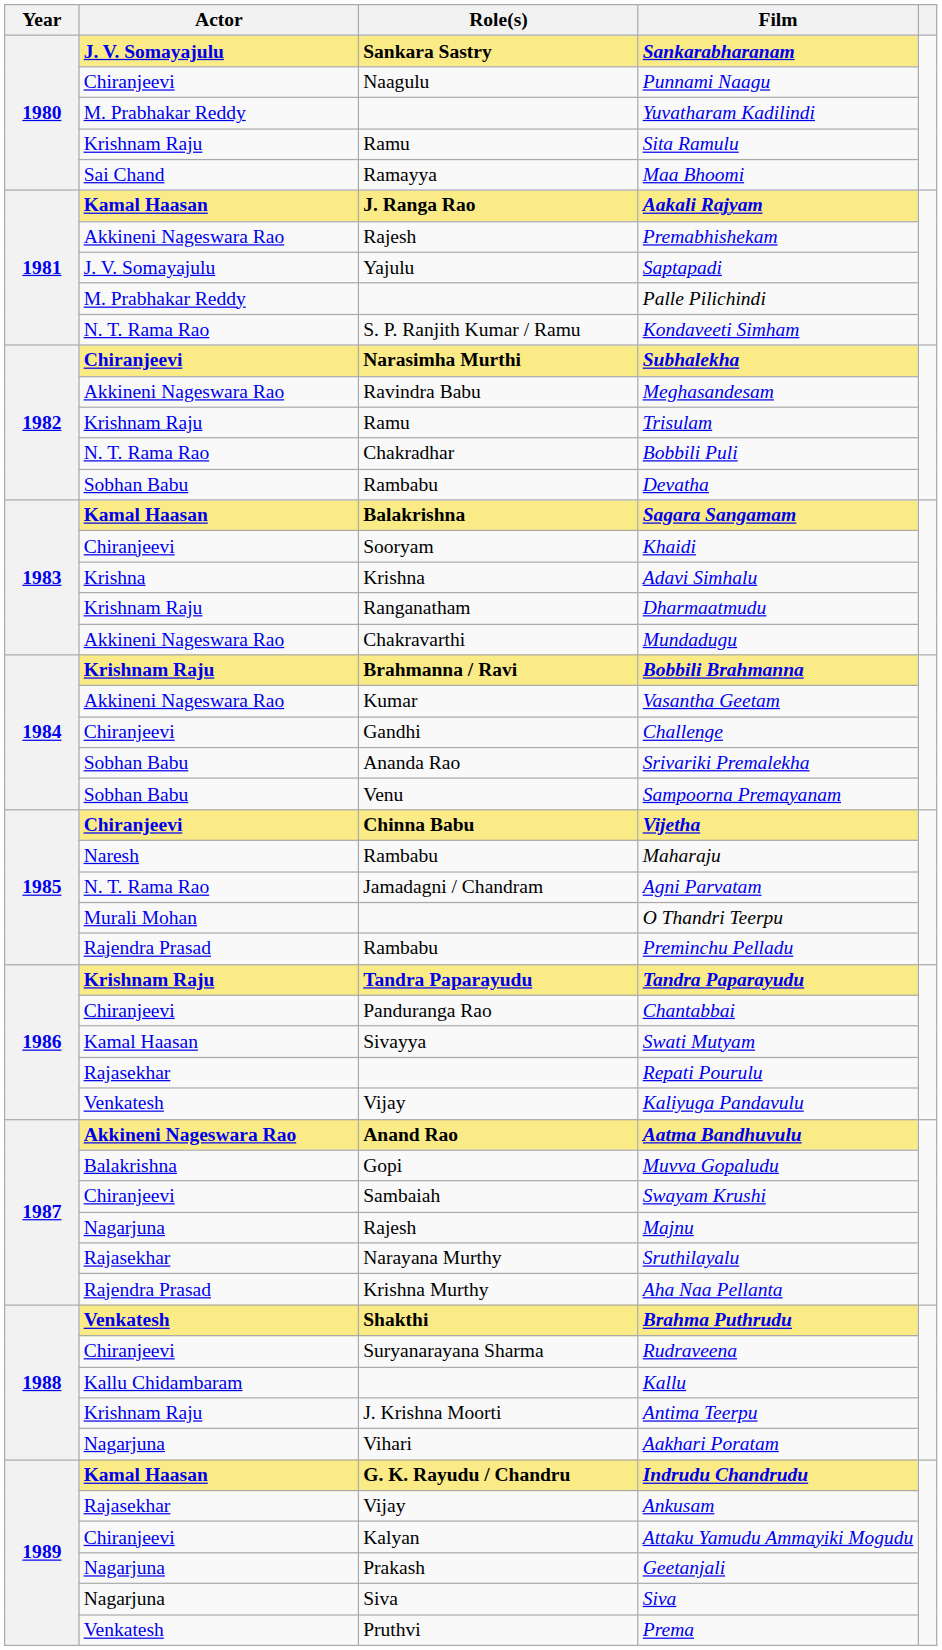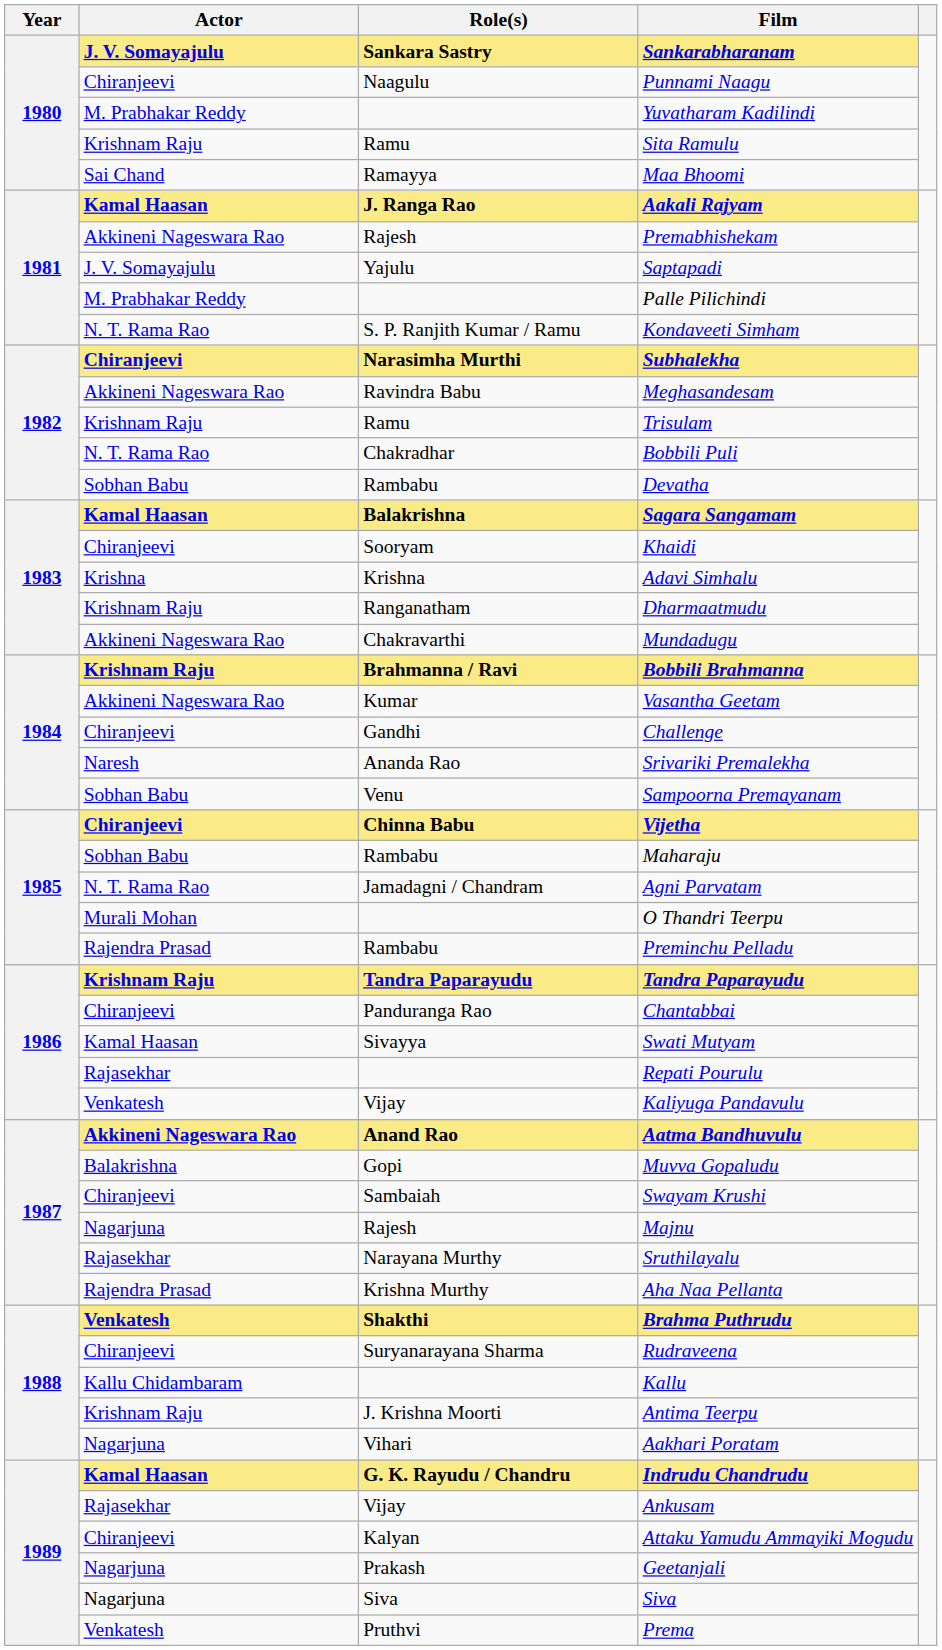 <table class="wikitable sortable">
 <tr>
 <th scope="col" style="width:8%;">Year</th>
 <th scope="col" style="width:30%;">Actor</th>
 <th scope="col" style="width:30%;">Role(s)</th>
 <th scope="col" style="width:30%;">Film</th>
 <th scope="col" style="width:2%;" class="unsortable"></th>
 </tr>
 <tr>
 <th rowspan="5" scope="row" style="text-align:center"><a href='#'>1980</a></th>
 <td style="background:#FAEB86;"><strong><a href='#'>J. V. Somayajulu</a></strong></td>
 <td style="background:#FAEB86;"><strong>Sankara Sastry</strong></td>
 <td style="background:#FAEB86;"><strong><em><a href='#'>Sankarabharanam</a></em></strong></td>
 <td rowspan="5"></td>
 </tr>
 <tr>
 <td><a href='#'>Chiranjeevi</a></td>
 <td>Naagulu</td>
 <td><em><a href='#'>Punnami Naagu</a></em></td>
 </tr>
 <tr>
 <td><a href='#'>M. Prabhakar Reddy</a></td>
 <td></td>
 <td><em><a href='#'>Yuvatharam Kadilindi</a></em></td>
 </tr>
 <tr>
 <td><a href='#'>Krishnam Raju</a></td>
 <td>Ramu</td>
 <td><em><a href='#'>Sita Ramulu</a></em></td>
 </tr>
 <tr>
 <td><a href='#'>Sai Chand</a></td>
 <td>Ramayya</td>
 <td><em><a href='#'>Maa Bhoomi</a></em></td>
 </tr>
 <tr>
 <th rowspan="5" scope="row" style="text-align:center"><a href='#'>1981</a></th>
 <td style="background:#FAEB86;"><strong><a href='#'>Kamal Haasan</a></strong></td>
 <td style="background:#FAEB86;"><strong>J. Ranga Rao</strong></td>
 <td style="background:#FAEB86;"><strong><em><a href='#'>Aakali Rajyam</a></em></strong></td>
 <td rowspan="5"></td>
 </tr>
 <tr>
 <td><a href='#'>Akkineni Nageswara Rao</a></td>
 <td>Rajesh</td>
 <td><em><a href='#'>Premabhishekam</a></em></td>
 </tr>
 <tr>
 <td><a href='#'>J. V. Somayajulu</a></td>
 <td>Yajulu</td>
 <td><em><a href='#'>Saptapadi</a></em></td>
 </tr>
 <tr>
 <td><a href='#'>M. Prabhakar Reddy</a></td>
 <td></td>
 <td><em>Palle Pilichindi</em></td>
 </tr>
 <tr>
 <td><a href='#'>N. T. Rama Rao</a></td>
 <td>S. P. Ranjith Kumar / Ramu</td>
 <td><em><a href='#'>Kondaveeti Simham</a></em></td>
 </tr>
 <tr>
 <th rowspan="5" scope="row" style="text-align:center"><a href='#'>1982</a></th>
 <td style="background:#FAEB86;"><strong><a href='#'>Chiranjeevi</a></strong></td>
 <td style="background:#FAEB86;"><strong>Narasimha Murthi</strong></td>
 <td style="background:#FAEB86;"><strong><em><a href='#'>Subhalekha</a></em></strong></td>
 <td rowspan="5"></td>
 </tr>
 <tr>
 <td><a href='#'>Akkineni Nageswara Rao</a></td>
 <td>Ravindra Babu</td>
 <td><em><a href='#'>Meghasandesam</a></em></td>
 </tr>
 <tr>
 <td><a href='#'>Krishnam Raju</a></td>
 <td>Ramu</td>
 <td><a href='#'><em>Trisulam</em></a></td>
 </tr>
 <tr>
 <td><a href='#'>N. T. Rama Rao</a></td>
 <td>Chakradhar</td>
 <td><em><a href='#'>Bobbili Puli</a></em></td>
 </tr>
 <tr>
 <td><a href='#'>Sobhan Babu</a></td>
 <td>Rambabu</td>
 <td><a href='#'><em>Devatha</em></a></td>
 </tr>
 <tr>
 <th rowspan="5" scope="row" style="text-align:center"><a href='#'>1983</a></th>
 <td style="background:#FAEB86;"><strong><a href='#'>Kamal Haasan</a></strong></td>
 <td style="background:#FAEB86;"><strong>Balakrishna</strong></td>
 <td style="background:#FAEB86;"><strong><em><a href='#'>Sagara Sangamam</a></em></strong></td>
 <td rowspan="5"></td>
 </tr>
 <tr>
 <td><a href='#'>Chiranjeevi</a></td>
 <td>Sooryam</td>
 <td><em><a href='#'>Khaidi</a></em></td>
 </tr>
 <tr>
 <td><a href='#'>Krishna</a></td>
 <td>Krishna</td>
 <td><em><a href='#'>Adavi Simhalu</a></em></td>
 </tr>
 <tr>
 <td><a href='#'>Krishnam Raju</a></td>
 <td>Ranganatham</td>
 <td><em><a href='#'>Dharmaatmudu</a></em></td>
 </tr>
 <tr>
 <td><a href='#'>Akkineni Nageswara Rao</a></td>
 <td>Chakravarthi</td>
 <td><em><a href='#'>Mundadugu</a></em></td>
 </tr>
 <tr>
 <th rowspan="5" scope="row" style="text-align:center"><a href='#'>1984</a></th>
 <td style="background:#FAEB86;"><strong><a href='#'>Krishnam Raju</a></strong></td>
 <td style="background:#FAEB86;"><strong>Brahmanna / Ravi</strong></td>
 <td style="background:#FAEB86;"><strong><em><a href='#'>Bobbili Brahmanna</a></em></strong></td>
 <td rowspan="5"></td>
 </tr>
 <tr>
 <td><a href='#'>Akkineni Nageswara Rao</a></td>
 <td>Kumar</td>
 <td><em><a href='#'>Vasantha Geetam</a></em></td>
 </tr>
 <tr>
 <td><a href='#'>Chiranjeevi</a></td>
 <td>Gandhi</td>
 <td><em><a href='#'>Challenge</a></em></td>
 </tr>
 <tr>
-<td><a href='#'>Sobhan Babu</a></td>
+<td><a href='#'>Naresh</a></td>
 <td>Ananda Rao</td>
 <td><em><a href='#'>Srivariki Premalekha</a></em></td>
 </tr>
 <tr>
 <td><a href='#'>Sobhan Babu</a></td>
 <td>Venu</td>
 <td><em><a href='#'>Sampoorna Premayanam</a></em></td>
 </tr>
 <tr>
 <th rowspan="5" scope="row" style="text-align:center"><a href='#'>1985</a></th>
 <td style="background:#FAEB86;"><strong><a href='#'>Chiranjeevi</a></strong></td>
 <td style="background:#FAEB86;"><strong>Chinna Babu</strong></td>
 <td style="background:#FAEB86;"><strong><em><a href='#'>Vijetha</a></em></strong></td>
 <td rowspan="5"></td>
 </tr>
 <tr>
-<td><a href='#'>Naresh</a></td>
+<td><a href='#'>Sobhan Babu</a></td>
 <td>Rambabu</td>
 <td><em>Maharaju</em></td>
 </tr>
 <tr>
 <td><a href='#'>N. T. Rama Rao</a></td>
 <td>Jamadagni / Chandram</td>
 <td><em><a href='#'>Agni Parvatam</a></em></td>
 </tr>
 <tr>
 <td><a href='#'>Murali Mohan</a></td>
 <td></td>
 <td><em>O Thandri Teerpu</em></td>
 </tr>
 <tr>
 <td><a href='#'>Rajendra Prasad</a></td>
 <td>Rambabu</td>
 <td><em><a href='#'>Preminchu Pelladu</a></em></td>
 </tr>
 <tr>
 <th rowspan="5" scope="row" style="text-align:center"><a href='#'>1986</a></th>
 <td style="background:#FAEB86;"><strong><a href='#'>Krishnam Raju</a></strong></td>
 <td style="background:#FAEB86;"><strong><a href='#'>Tandra Paparayudu</a></strong></td>
 <td style="background:#FAEB86;"><strong><em><a href='#'>Tandra Paparayudu</a></em></strong></td>
 <td rowspan="5"></td>
 </tr>
 <tr>
 <td><a href='#'>Chiranjeevi</a></td>
 <td>Panduranga Rao</td>
 <td><em><a href='#'>Chantabbai</a></em></td>
 </tr>
 <tr>
 <td><a href='#'>Kamal Haasan</a></td>
 <td>Sivayya</td>
 <td><em><a href='#'>Swati Mutyam</a></em></td>
 </tr>
 <tr>
 <td><a href='#'>Rajasekhar</a></td>
 <td></td>
 <td><em><a href='#'>Repati Pourulu</a></em></td>
 </tr>
 <tr>
 <td><a href='#'>Venkatesh</a></td>
 <td>Vijay</td>
 <td><em><a href='#'>Kaliyuga Pandavulu</a></em></td>
 </tr>
 <tr>
 <th rowspan="6" scope="row" style="text-align:center"><a href='#'>1987</a></th>
 <td style="background:#FAEB86;"><strong><a href='#'>Akkineni Nageswara Rao</a></strong></td>
 <td style="background:#FAEB86;"><strong>Anand Rao</strong></td>
 <td style="background:#FAEB86;"><strong><em><a href='#'>Aatma Bandhuvulu</a></em></strong></td>
 <td rowspan="6"></td>
 </tr>
 <tr>
 <td><a href='#'>Balakrishna</a></td>
 <td>Gopi</td>
 <td><em><a href='#'>Muvva Gopaludu</a></em></td>
 </tr>
 <tr>
 <td><a href='#'>Chiranjeevi</a></td>
 <td>Sambaiah</td>
 <td><em><a href='#'>Swayam Krushi</a></em></td>
 </tr>
 <tr>
 <td><a href='#'>Nagarjuna</a></td>
 <td>Rajesh</td>
 <td><em><a href='#'>Majnu</a></em></td>
 </tr>
 <tr>
 <td><a href='#'>Rajasekhar</a></td>
 <td>Narayana Murthy</td>
 <td><em><a href='#'>Sruthilayalu</a></em></td>
 </tr>
 <tr>
 <td><a href='#'>Rajendra Prasad</a></td>
 <td>Krishna Murthy</td>
 <td><a href='#'><em>Aha Naa Pellanta</em></a></td>
 </tr>
 <tr>
 <th rowspan="5" scope="row" style="text-align:center"><a href='#'>1988</a></th>
 <td style="background:#FAEB86;"><a href='#'><strong>Venkatesh</strong></a></td>
 <td style="background:#FAEB86;"><strong>Shakthi</strong></td>
 <td style="background:#FAEB86;"><strong><em><a href='#'>Brahma Puthrudu</a></em></strong></td>
 <td rowspan="5"></td>
 </tr>
 <tr>
 <td><a href='#'>Chiranjeevi</a></td>
 <td>Suryanarayana Sharma</td>
 <td><em><a href='#'>Rudraveena</a></em></td>
 </tr>
 <tr>
 <td><a href='#'>Kallu Chidambaram</a></td>
 <td></td>
 <td><em><a href='#'>Kallu</a></em></td>
 </tr>
 <tr>
 <td><a href='#'>Krishnam Raju</a></td>
 <td>J. Krishna Moorti</td>
 <td><em><a href='#'>Antima Teerpu</a></em></td>
 </tr>
 <tr>
 <td><a href='#'>Nagarjuna</a></td>
 <td>Vihari</td>
 <td><em><a href='#'>Aakhari Poratam</a></em></td>
 </tr>
 <tr>
 <th rowspan="6" scope="row" style="text-align:center"><a href='#'>1989</a></th>
 <td style="background:#FAEB86;"><strong><a href='#'>Kamal Haasan</a></strong></td>
 <td style="background:#FAEB86;"><strong>G. K. Rayudu / Chandru</strong></td>
 <td style="background:#FAEB86;"><strong><em><a href='#'>Indrudu Chandrudu</a></em></strong></td>
 <td rowspan="6"></td>
 </tr>
 <tr>
 <td><a href='#'>Rajasekhar</a></td>
 <td>Vijay</td>
 <td><em><a href='#'>Ankusam</a></em></td>
 </tr>
 <tr>
 <td><a href='#'>Chiranjeevi</a></td>
 <td>Kalyan</td>
 <td><em><a href='#'>Attaku Yamudu Ammayiki Mogudu</a></em></td>
 </tr>
 <tr>
 <td><a href='#'>Nagarjuna</a></td>
 <td>Prakash</td>
 <td><em><a href='#'>Geetanjali</a></em></td>
 </tr>
 <tr>
 <td>Nagarjuna</td>
 <td>Siva</td>
 <td><em><a href='#'>Siva</a></em></td>
 </tr>
 <tr>
 <td><a href='#'>Venkatesh</a></td>
 <td>Pruthvi</td>
 <td><em><a href='#'>Prema</a></em></td>
 </tr>
 <tr>
 </tr>
 </table>
